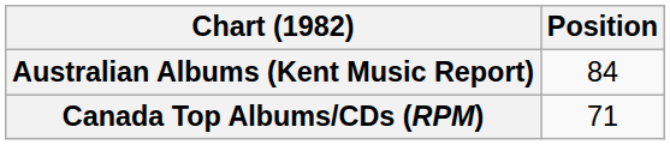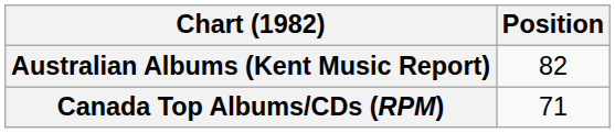 <table class="wikitable plainrowheaders" style="text-align:center">
 <tr>
 <th scope="col">Chart (1982)</th>
 <th scope="col">Position</th>
 </tr>
 <tr>
 <th scope="row">Australian Albums (Kent Music Report)</th>
-<td>84</td>
+<td>82</td>
 </tr>
 <tr>
 <th scope="row">Canada Top Albums/CDs (<em>RPM</em>)</th>
 <td>71</td>
 </tr>
 </table>
